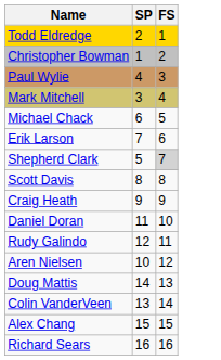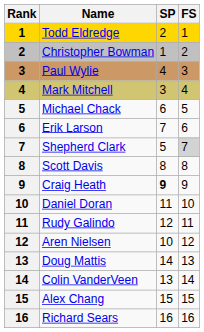 <table class="wikitable">
 <tr>
+<th>Rank</th>
 <th>Name</th>
 <th>SP</th>
 <th>FS</th>
 </tr>
 <tr bgcolor="gold">
+<td align="center"><strong>1</strong></td>
 <td><a href='#'>Todd Eldredge</a></td>
 <td>2</td>
 <td>1</td>
 </tr>
 <tr bgcolor="silver">
+<td align="center"><strong>2</strong></td>
 <td><a href='#'>Christopher Bowman</a></td>
 <td>1</td>
 <td>2</td>
 </tr>
 <tr bgcolor="cc9966">
+<td align="center"><strong>3</strong></td>
 <td><a href='#'>Paul Wylie</a></td>
 <td>4</td>
 <td>3</td>
 </tr>
 <tr bgcolor="#d1c571">
+<td align="center"><strong>4</strong></td>
 <td><a href='#'>Mark Mitchell</a></td>
 <td>3</td>
 <td>4</td>
 </tr>
 <tr>
+<th>5</th>
 <td><a href='#'>Michael Chack</a></td>
 <td>6</td>
 <td>5</td>
 </tr>
 <tr>
+<th>6</th>
 <td><a href='#'>Erik Larson</a></td>
 <td>7</td>
 <td>6</td>
 </tr>
 <tr>
+<th>7</th>
 <td><a href='#'>Shepherd Clark</a></td>
 <td>5</td>
 <td style="background: lightgrey;">7</td>
 </tr>
 <tr>
+<th>8</th>
 <td><a href='#'>Scott Davis</a></td>
 <td>8</td>
 <td>8</td>
 </tr>
 <tr>
+<th>9</th>
 <td><a href='#'>Craig Heath</a></td>
-<td>9</td>
+<td><strong>9</strong></td>
 <td>9</td>
 </tr>
 <tr>
+<th>10</th>
 <td><a href='#'>Daniel Doran</a></td>
 <td>11</td>
 <td>10</td>
 </tr>
 <tr>
+<th>11</th>
 <td><a href='#'>Rudy Galindo</a></td>
 <td>12</td>
 <td>11</td>
 </tr>
 <tr>
+<th>12</th>
 <td><a href='#'>Aren Nielsen</a></td>
 <td>10</td>
 <td>12</td>
 </tr>
 <tr>
+<th>13</th>
 <td><a href='#'>Doug Mattis</a></td>
 <td>14</td>
 <td>13</td>
 </tr>
 <tr>
+<th>14</th>
 <td><a href='#'>Colin VanderVeen</a></td>
 <td>13</td>
 <td>14</td>
 </tr>
 <tr>
+<th>15</th>
 <td><a href='#'>Alex Chang</a></td>
 <td>15</td>
 <td>15</td>
 </tr>
 <tr>
+<th>16</th>
 <td><a href='#'>Richard Sears</a></td>
 <td>16</td>
 <td>16</td>
 </tr>
 </table>
